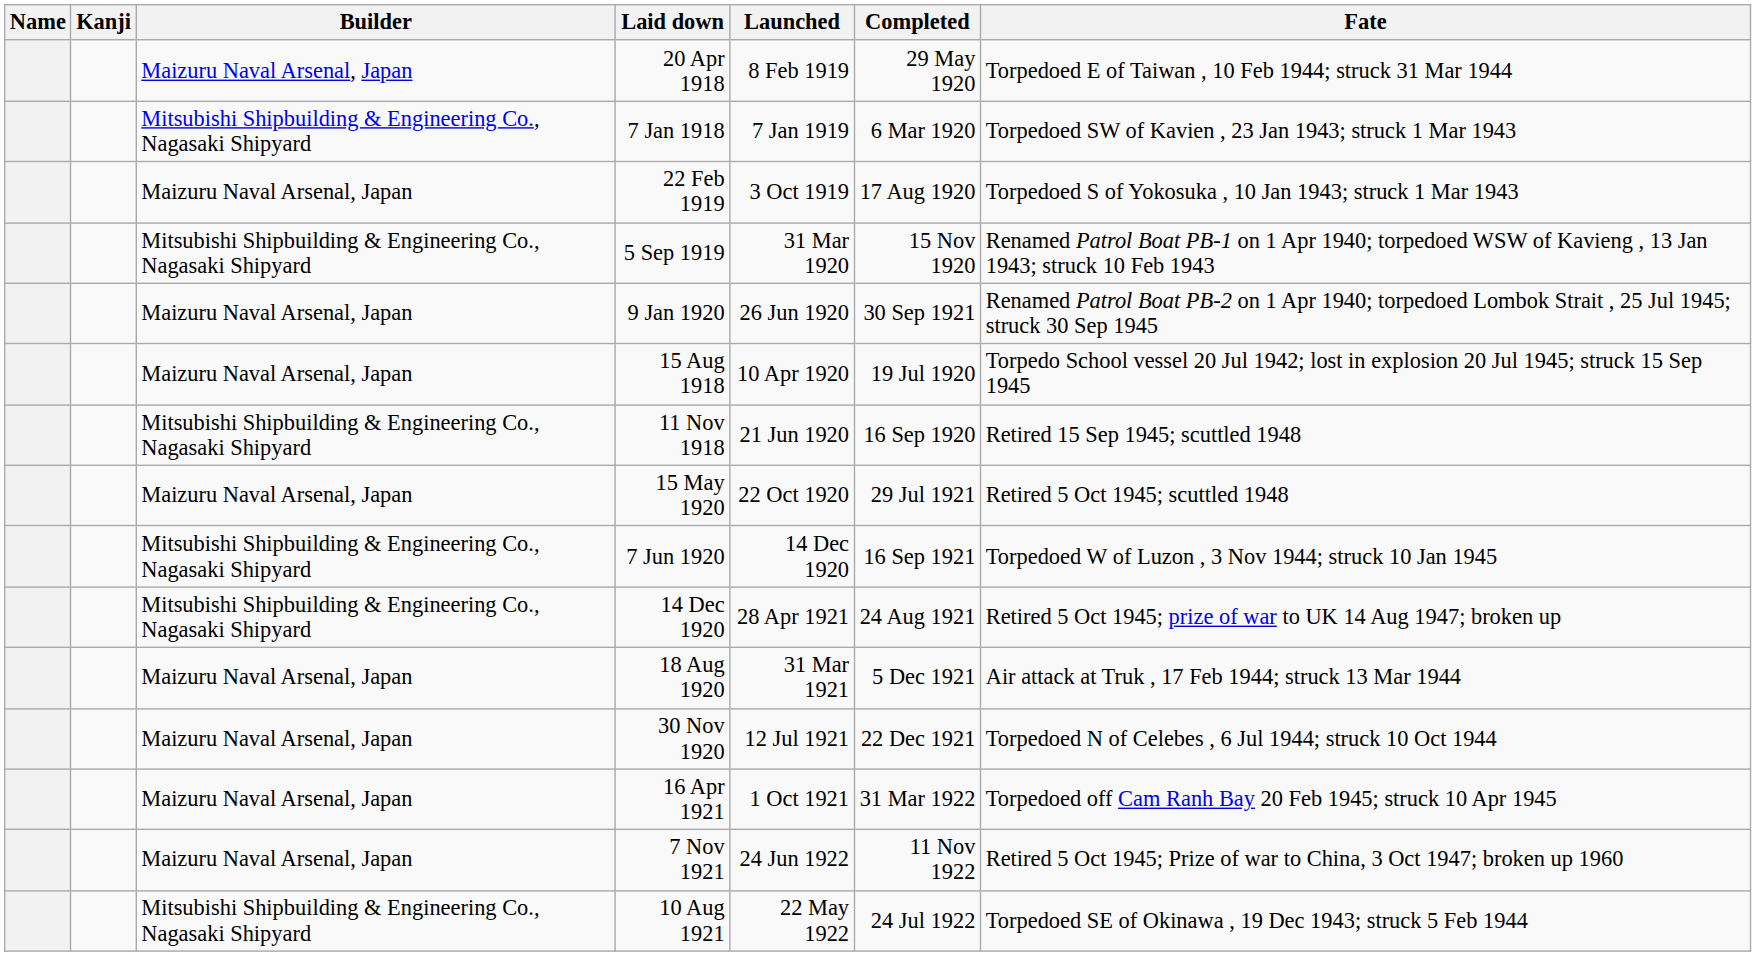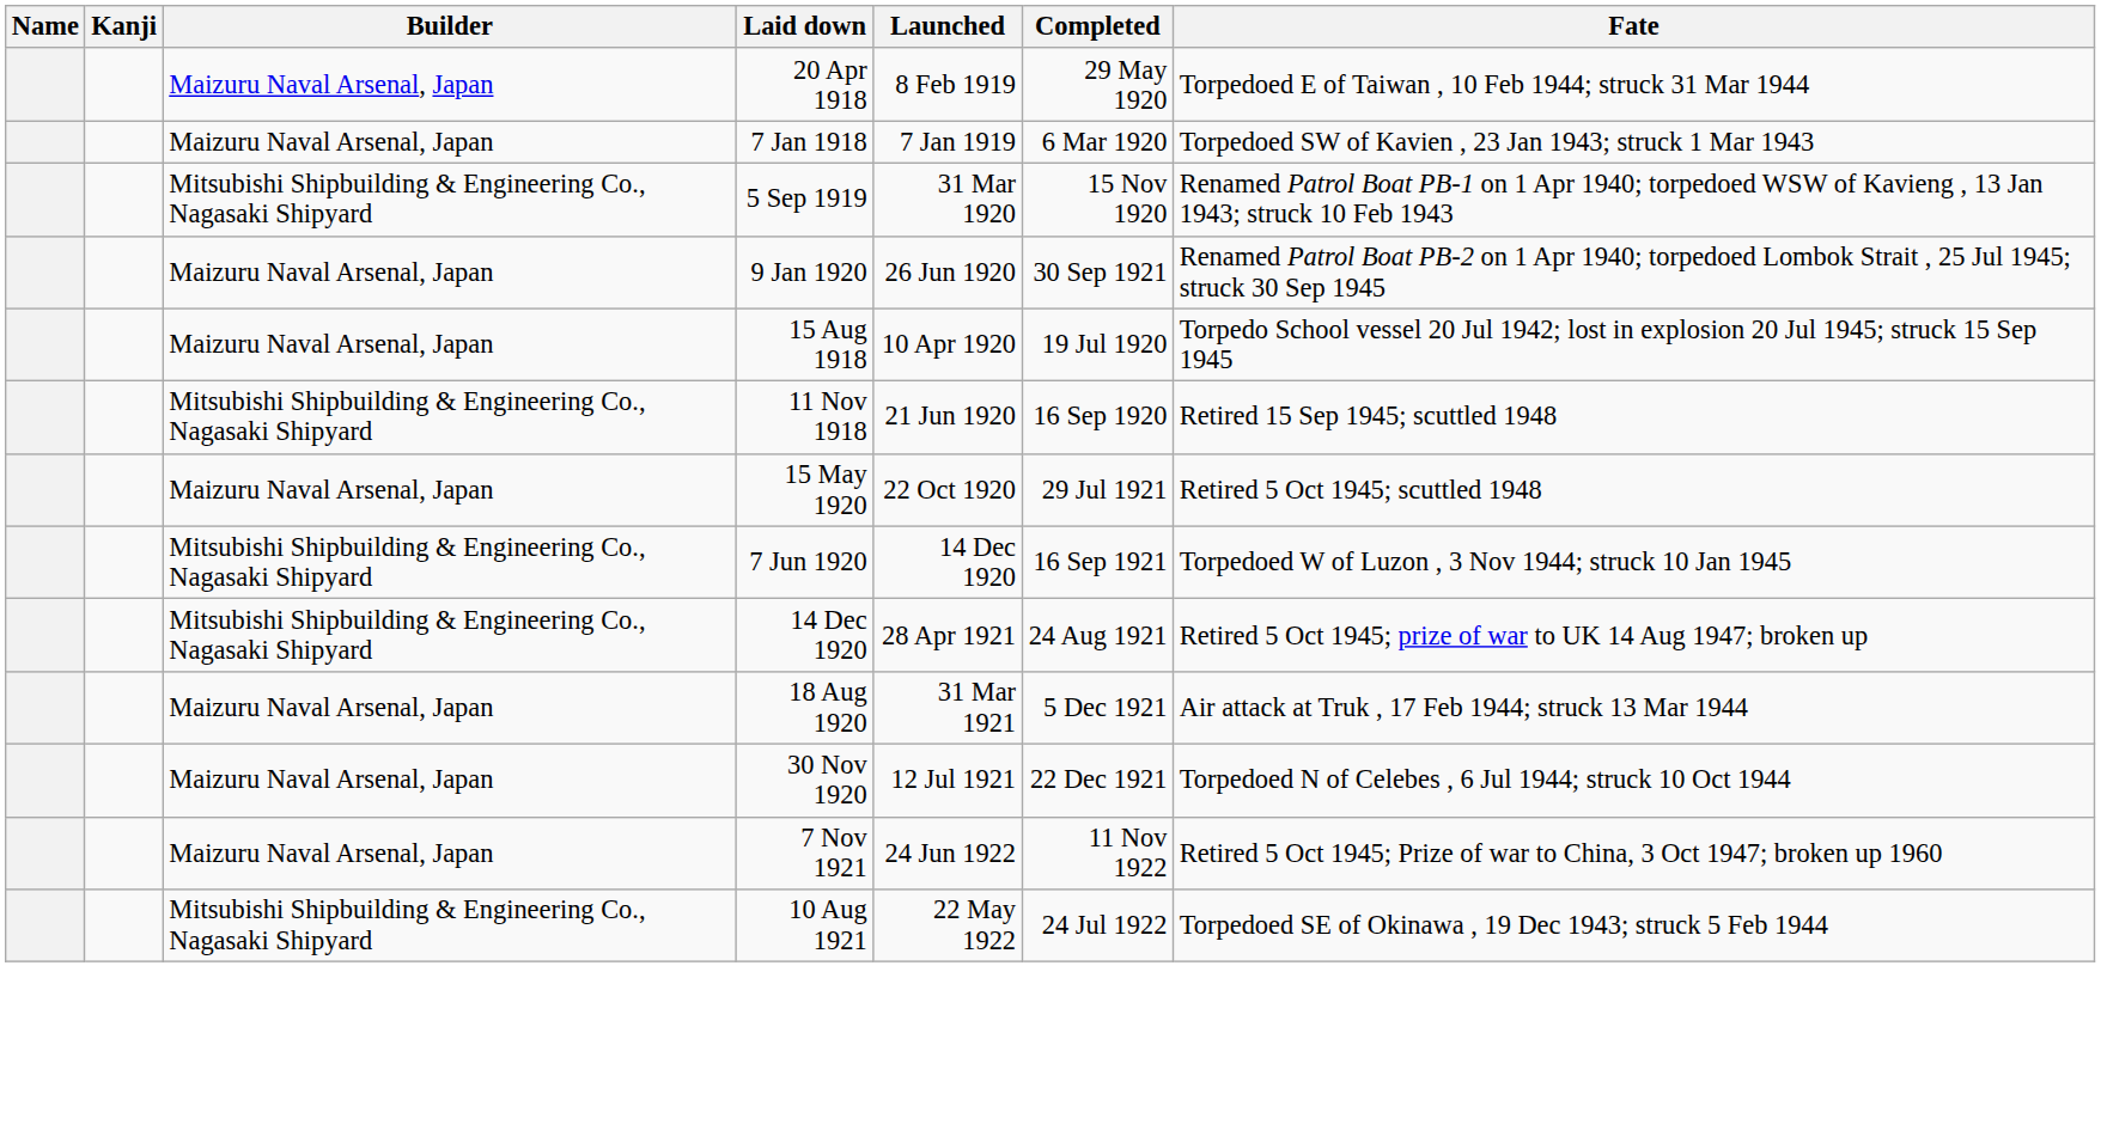 <table class="wikitable sortable plainrowheaders">
 <tr>
 <th scope="col">Name</th>
 <th scope="col">Kanji</th>
 <th scope="col">Builder</th>
 <th scope="col">Laid down</th>
 <th scope="col">Launched</th>
 <th scope="col">Completed</th>
 <th scope="col">Fate</th>
 </tr>
 <tr>
 <th scope="row"></th>
 <td></td>
 <td><a href='#'>Maizuru Naval Arsenal</a>, <a href='#'>Japan</a></td>
 <td style="text-align:right;">20 Apr 1918</td>
 <td style="text-align:right;">8 Feb 1919</td>
 <td style="text-align:right;">29 May 1920</td>
 <td>Torpedoed E of Taiwan , 10 Feb 1944; struck 31 Mar 1944</td>
 </tr>
 <tr>
 <th scope="row"></th>
 <td></td>
-<td><a href='#'>Mitsubishi Shipbuilding & Engineering Co.</a>, Nagasaki Shipyard</td>
+<td>Maizuru Naval Arsenal, Japan</td>
 <td style="text-align:right;">7 Jan 1918</td>
 <td style="text-align:right;">7 Jan 1919</td>
 <td style="text-align:right;">6 Mar 1920</td>
 <td>Torpedoed SW of Kavien , 23 Jan 1943; struck 1 Mar 1943</td>
-</tr>
-<tr>
-<th scope="row"></th>
-<td></td>
-<td>Maizuru Naval Arsenal, Japan</td>
-<td style="text-align:right;">22 Feb 1919</td>
-<td style="text-align:right;">3 Oct 1919</td>
-<td style="text-align:right;">17 Aug 1920</td>
-<td>Torpedoed S of Yokosuka , 10 Jan 1943; struck 1 Mar 1943</td>
 </tr>
 <tr>
 <th scope="row"></th>
 <td></td>
 <td>Mitsubishi Shipbuilding & Engineering Co., Nagasaki Shipyard</td>
 <td style="text-align:right;">5 Sep 1919</td>
 <td style="text-align:right;">31 Mar 1920</td>
 <td style="text-align:right;">15 Nov 1920</td>
 <td>Renamed <em>Patrol Boat PB-1</em> on 1 Apr 1940; torpedoed WSW of Kavieng , 13 Jan 1943; struck 10 Feb 1943</td>
 </tr>
 <tr>
 <th scope="row"></th>
 <td></td>
 <td>Maizuru Naval Arsenal, Japan</td>
 <td style="text-align:right;">9 Jan 1920</td>
 <td style="text-align:right;">26 Jun 1920</td>
 <td style="text-align:right;">30 Sep 1921</td>
 <td>Renamed <em>Patrol Boat PB-2</em> on 1 Apr 1940; torpedoed Lombok Strait , 25 Jul 1945; struck 30 Sep 1945</td>
 </tr>
 <tr>
 <th scope="row"></th>
 <td></td>
 <td>Maizuru Naval Arsenal, Japan</td>
 <td style="text-align:right;">15 Aug 1918</td>
 <td style="text-align:right;">10 Apr 1920</td>
 <td style="text-align:right;">19 Jul 1920</td>
 <td>Torpedo School vessel 20 Jul 1942; lost in explosion 20 Jul 1945; struck 15 Sep 1945</td>
 </tr>
 <tr>
 <th scope="row"></th>
 <td></td>
 <td>Mitsubishi Shipbuilding & Engineering Co., Nagasaki Shipyard</td>
 <td style="text-align:right;">11 Nov 1918</td>
 <td style="text-align:right;">21 Jun 1920</td>
 <td style="text-align:right;">16 Sep 1920</td>
 <td>Retired 15 Sep 1945; scuttled 1948</td>
 </tr>
 <tr>
 <th scope="row"></th>
 <td></td>
 <td>Maizuru Naval Arsenal, Japan</td>
 <td style="text-align:right;">15 May 1920</td>
 <td style="text-align:right;">22 Oct 1920</td>
 <td style="text-align:right;">29 Jul 1921</td>
 <td>Retired 5 Oct 1945; scuttled 1948</td>
 </tr>
 <tr>
 <th scope="row"></th>
 <td></td>
 <td>Mitsubishi Shipbuilding & Engineering Co., Nagasaki Shipyard</td>
 <td style="text-align:right;">7 Jun 1920</td>
 <td style="text-align:right;">14 Dec 1920</td>
 <td style="text-align:right;">16 Sep 1921</td>
 <td>Torpedoed W of Luzon , 3 Nov 1944; struck 10 Jan 1945</td>
 </tr>
 <tr>
 <th scope="row"></th>
 <td></td>
 <td>Mitsubishi Shipbuilding & Engineering Co., Nagasaki Shipyard</td>
 <td style="text-align:right;">14 Dec 1920</td>
 <td style="text-align:right;">28 Apr 1921</td>
 <td style="text-align:right;">24 Aug 1921</td>
 <td>Retired 5 Oct 1945; <a href='#'>prize of war</a> to UK 14 Aug 1947; broken up</td>
 </tr>
 <tr>
 <th scope="row"></th>
 <td></td>
 <td>Maizuru Naval Arsenal, Japan</td>
 <td style="text-align:right;">18 Aug 1920</td>
 <td style="text-align:right;">31 Mar 1921</td>
 <td style="text-align:right;">5 Dec 1921</td>
 <td>Air attack at Truk , 17 Feb 1944; struck 13 Mar 1944</td>
 </tr>
 <tr>
 <th scope="row"></th>
 <td></td>
 <td>Maizuru Naval Arsenal, Japan</td>
 <td style="text-align:right;">30 Nov 1920</td>
 <td style="text-align:right;">12 Jul 1921</td>
 <td style="text-align:right;">22 Dec 1921</td>
 <td>Torpedoed N of Celebes , 6 Jul 1944; struck 10 Oct 1944</td>
 </tr>
 <tr>
 <th scope="row"></th>
 <td></td>
 <td>Maizuru Naval Arsenal, Japan</td>
-<td style="text-align:right;">16 Apr 1921</td>
-<td style="text-align:right;">1 Oct 1921</td>
-<td style="text-align:right;">31 Mar 1922</td>
-<td>Torpedoed off <a href='#'>Cam Ranh Bay</a>  20 Feb 1945; struck 10 Apr 1945</td>
-</tr>
-<tr>
-<th scope="row"></th>
-<td></td>
-<td>Maizuru Naval Arsenal, Japan</td>
 <td style="text-align:right;">7 Nov 1921</td>
 <td style="text-align:right;">24 Jun 1922</td>
 <td style="text-align:right;">11 Nov 1922</td>
 <td>Retired 5 Oct 1945; Prize of war to China, 3 Oct 1947; broken up 1960</td>
 </tr>
 <tr>
 <th scope="row"></th>
 <td></td>
 <td>Mitsubishi Shipbuilding & Engineering Co., Nagasaki Shipyard</td>
 <td style="text-align:right;">10 Aug 1921</td>
 <td style="text-align:right;">22 May 1922</td>
 <td style="text-align:right;">24 Jul 1922</td>
 <td>Torpedoed SE of Okinawa , 19 Dec 1943; struck 5 Feb 1944</td>
 </tr>
 </table>
